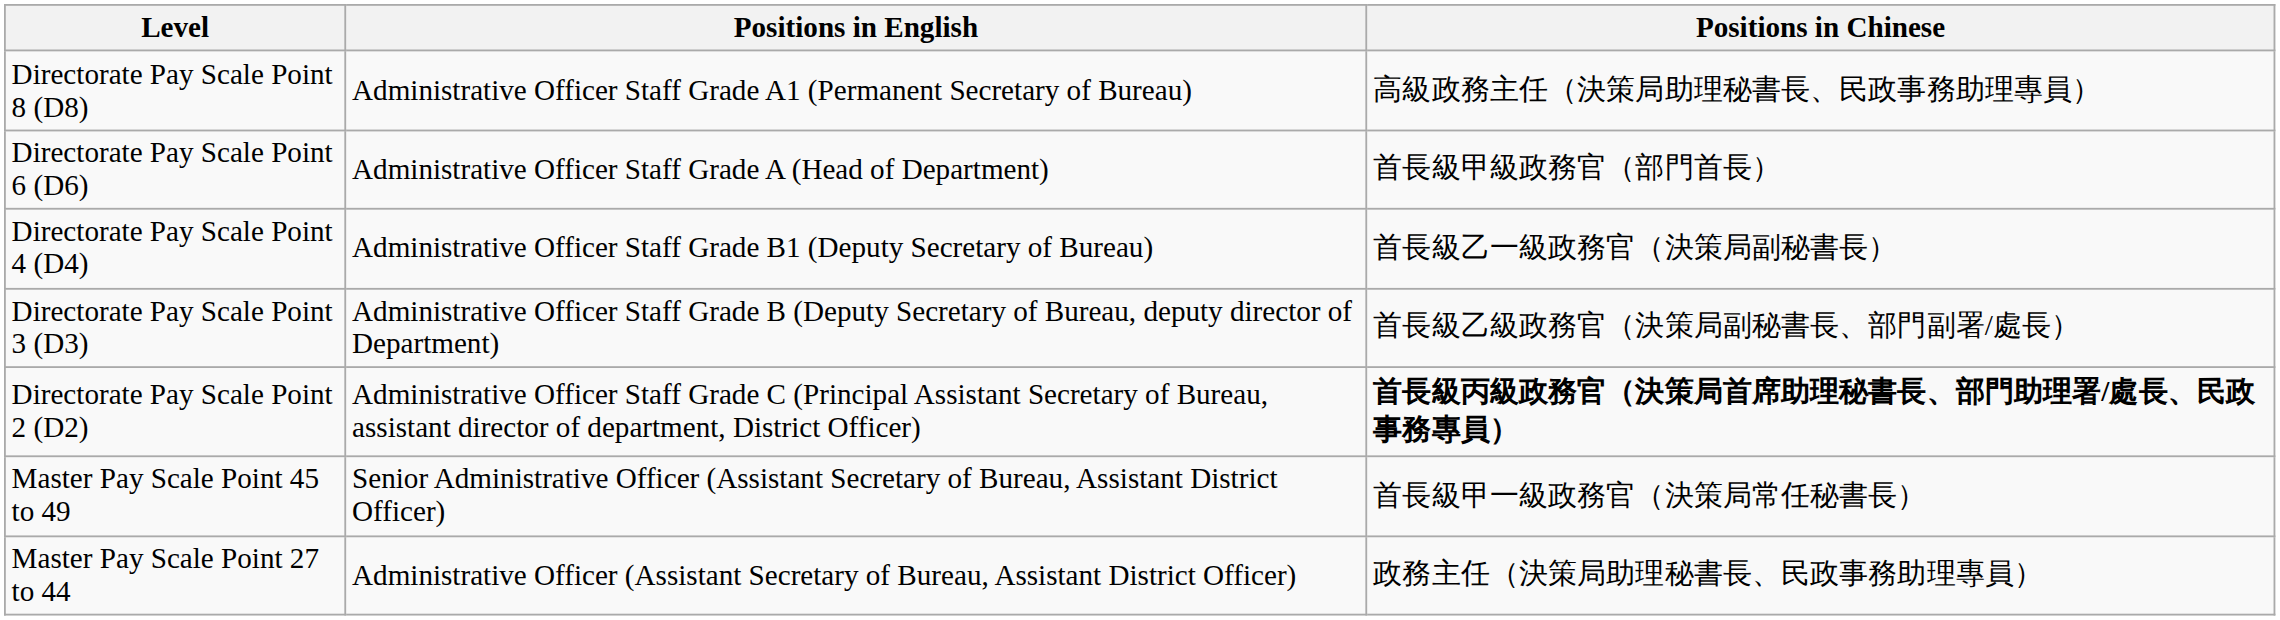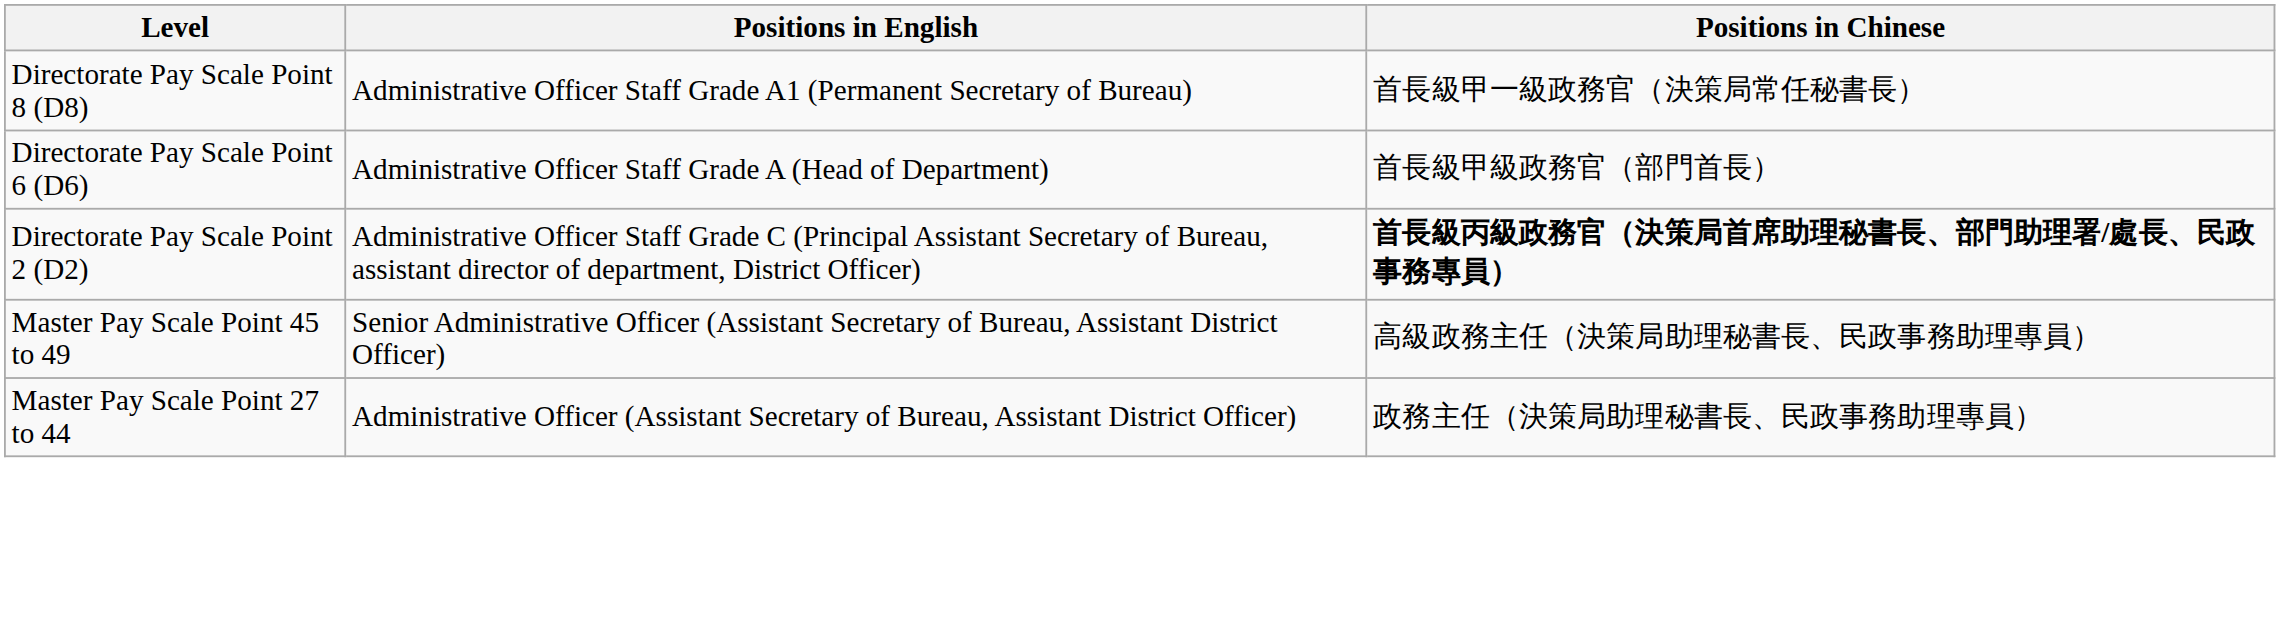 <table class="wikitable">
 <tr>
 <th width = 15%>Level</th>
 <th width = 45%>Positions in English</th>
 <th width = 40%>Positions in Chinese</th>
 </tr>
 <tr>
 <td>Directorate Pay Scale Point 8 (D8)</td>
 <td>Administrative Officer Staff Grade A1 (Permanent Secretary of Bureau)</td>
-<td>高級政務主任（決策局助理秘書長、民政事務助理專員）</td>
+<td>首長級甲一級政務官（決策局常任秘書長）</td>
 </tr>
 <tr>
 <td>Directorate Pay Scale Point 6 (D6)</td>
 <td>Administrative Officer Staff Grade A (Head of Department)</td>
 <td>首長級甲級政務官（部門首長）</td>
-</tr>
-<tr>
-<td>Directorate Pay Scale Point 4 (D4)</td>
-<td>Administrative Officer Staff Grade B1 (Deputy Secretary of Bureau)</td>
-<td>首長級乙一級政務官（決策局副秘書長）</td>
-</tr>
-<tr>
-<td>Directorate Pay Scale Point 3 (D3)</td>
-<td>Administrative Officer Staff Grade B (Deputy Secretary of Bureau, deputy director of Department)</td>
-<td>首長級乙級政務官（決策局副秘書長、部門副署/處長）</td>
 </tr>
 <tr>
 <td>Directorate Pay Scale Point 2 (D2)</td>
 <td>Administrative Officer Staff Grade C (Principal Assistant Secretary of Bureau, assistant director of department, District Officer)</td>
 <td><strong>首長級丙級政務官（決策局首席助理秘書長、部門助理署/處長、民政事務專員）</strong></td>
 </tr>
 <tr>
 <td>Master Pay Scale Point 45 to 49</td>
 <td>Senior Administrative Officer (Assistant Secretary of Bureau, Assistant District Officer)</td>
-<td>首長級甲一級政務官（決策局常任秘書長）</td>
+<td>高級政務主任（決策局助理秘書長、民政事務助理專員）</td>
 </tr>
 <tr>
 <td>Master Pay Scale Point 27 to 44</td>
 <td>Administrative Officer (Assistant Secretary of Bureau, Assistant District Officer)</td>
 <td>政務主任（決策局助理秘書長、民政事務助理專員）</td>
 </tr>
 </table>
